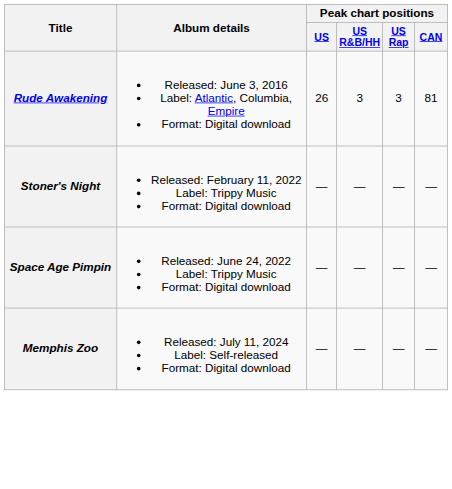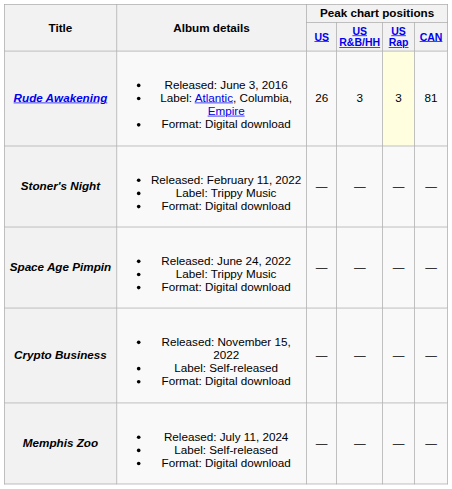 <table class="wikitable plainrowheaders" style="text-align:center;">
 <tr>
 <th scope="col" rowspan="2" style="width:11em;">Title</th>
 <th scope="col" rowspan="2" style="width:20em;">Album details</th>
 <th scope="col" colspan="4">Peak chart positions</th>
 </tr>
 <tr>
 <th scope="col" style="width:2.9em;font-size:90%;"><a href='#'>US</a></th>
 <th scope="col" style="width:2.9em;font-size:90%;"><a href='#'>US<br>R&B/HH</a></th>
 <th scope="col" style="width:2.9em;font-size:90%;"><a href='#'>US<br>Rap</a></th>
 <th scope="col" style="width:2.9em;font-size:90%;"><a href='#'>CAN</a></th>
 </tr>
 <tr>
 <th scope="row"><em><a href='#'>Rude Awakening</a></em><br></th>
 <td><br><ul><li>Released: June 3, 2016</li><li>Label: <a href='#'>Atlantic</a>, Columbia, <a href='#'>Empire</a></li><li>Format: Digital download</li></ul></td>
 <td>26</td>
 <td>3</td>
-<td>3</td>
+<td style="background: lightyellow;">3</td>
 <td>81</td>
 </tr>
 <tr>
 <th scope="row"><em>Stoner's Night</em><br></th>
 <td><br><ul><li>Released: February 11, 2022</li><li>Label: Trippy Music</li><li>Format: Digital download</li></ul></td>
 <td>—</td>
 <td>—</td>
 <td>—</td>
 <td>—</td>
 </tr>
 <tr>
 <th scope="row"><em>Space Age Pimpin</em><br></th>
 <td><br><ul><li>Released: June 24, 2022</li><li>Label: Trippy Music</li><li>Format: Digital download</li></ul></td>
 <td>—</td>
 <td>—</td>
 <td>—</td>
 <td>—</td>
 </tr>
 <tr>
+<th scope="row"><em>Crypto Business</em><br></th>
+<td><br><ul><li>Released: November 15, 2022</li><li>Label: Self-released</li><li>Format: Digital download</li></ul></td>
+<td>—</td>
+<td>—</td>
+<td>—</td>
+<td>—</td>
+</tr>
+<tr>
 <th scope="row"><em>Memphis Zoo</em><br></th>
 <td><br><ul><li>Released: July 11, 2024</li><li>Label: Self-released</li><li>Format: Digital download</li></ul></td>
 <td>—</td>
 <td>—</td>
 <td>—</td>
 <td>—</td>
 </tr>
 </table>
